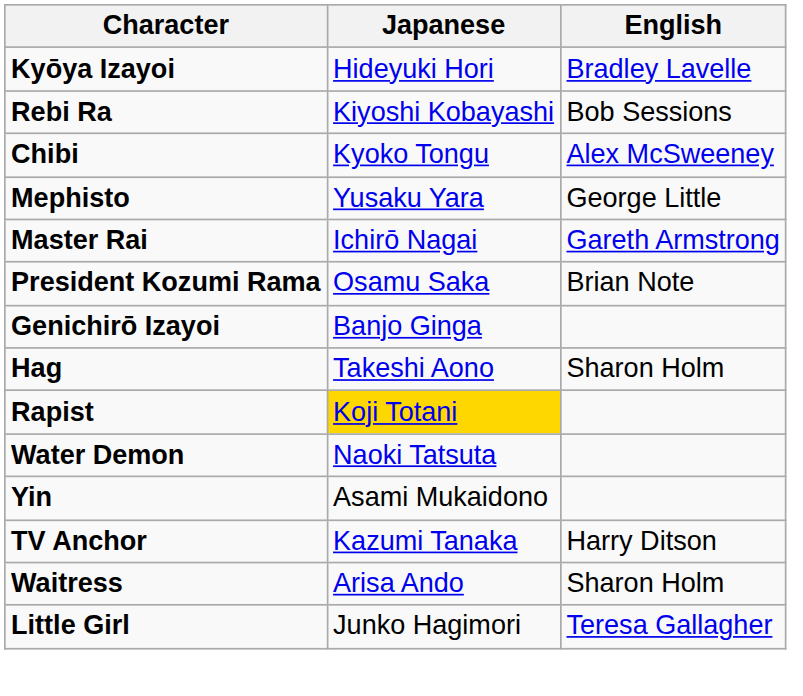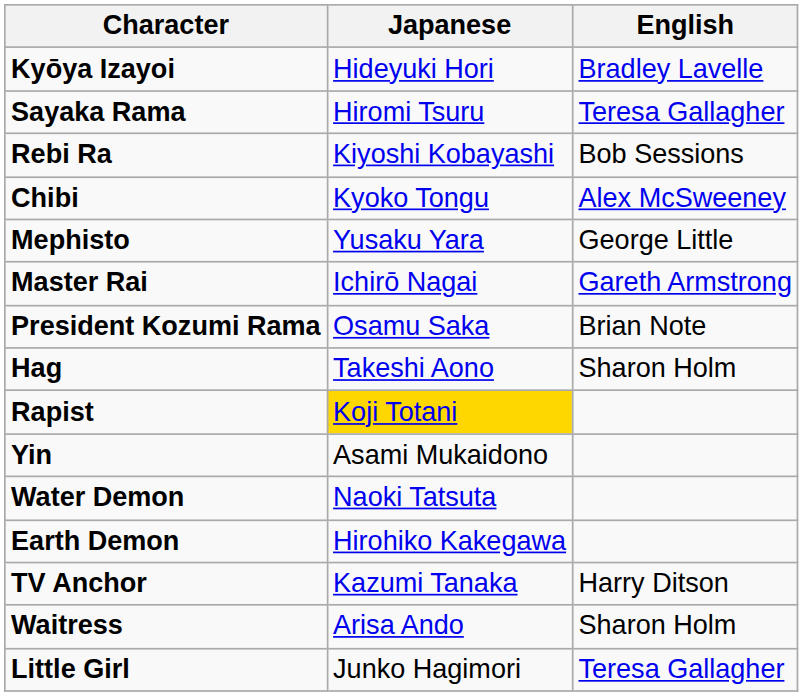 <table class="wikitable">
 <tr>
 <th>Character</th>
 <th>Japanese</th>
 <th>English</th>
 </tr>
 <tr>
 <td><strong>Kyōya Izayoi</strong></td>
 <td><a href='#'>Hideyuki Hori</a></td>
 <td><a href='#'>Bradley Lavelle</a></td>
+</tr>
+<tr>
+<td><strong>Sayaka Rama</strong></td>
+<td><a href='#'>Hiromi Tsuru</a></td>
+<td><a href='#'>Teresa Gallagher</a></td>
 </tr>
 <tr>
 <td><strong>Rebi Ra</strong></td>
 <td><a href='#'>Kiyoshi Kobayashi</a></td>
 <td>Bob Sessions</td>
 </tr>
 <tr>
 <td><strong>Chibi</strong></td>
 <td><a href='#'>Kyoko Tongu</a></td>
 <td><a href='#'>Alex McSweeney</a></td>
 </tr>
 <tr>
 <td><strong>Mephisto</strong></td>
 <td><a href='#'>Yusaku Yara</a></td>
 <td>George Little</td>
 </tr>
 <tr>
 <td><strong>Master Rai</strong></td>
 <td><a href='#'>Ichirō Nagai</a></td>
 <td><a href='#'>Gareth Armstrong</a></td>
 </tr>
 <tr>
 <td><strong>President Kozumi Rama</strong></td>
 <td><a href='#'>Osamu Saka</a></td>
 <td>Brian Note</td>
 </tr>
 <tr>
-<td><strong>Genichirō Izayoi</strong></td>
-<td><a href='#'>Banjo Ginga</a></td>
-<td></td>
-</tr>
-<tr>
 <td><strong>Hag</strong></td>
 <td><a href='#'>Takeshi Aono</a></td>
 <td>Sharon Holm</td>
 </tr>
 <tr>
 <td><strong>Rapist</strong></td>
 <td style="background: gold;"><a href='#'>Koji Totani</a></td>
 <td></td>
 </tr>
 <tr>
+<td><strong>Yin</strong></td>
+<td>Asami Mukaidono</td>
+<td></td>
+</tr>
+<tr>
 <td><strong>Water Demon</strong></td>
 <td><a href='#'>Naoki Tatsuta</a></td>
 <td></td>
 </tr>
 <tr>
-<td><strong>Yin</strong></td>
-<td>Asami Mukaidono</td>
+<td><strong>Earth Demon</strong></td>
+<td><a href='#'>Hirohiko Kakegawa</a></td>
 <td></td>
 </tr>
 <tr>
 <td><strong>TV Anchor</strong></td>
 <td><a href='#'>Kazumi Tanaka</a></td>
 <td>Harry Ditson</td>
 </tr>
 <tr>
 <td><strong>Waitress</strong></td>
 <td><a href='#'>Arisa Ando</a></td>
 <td>Sharon Holm</td>
 </tr>
 <tr>
 <td><strong>Little Girl</strong></td>
 <td>Junko Hagimori</td>
 <td><a href='#'>Teresa Gallagher</a></td>
 </tr>
 </table>
